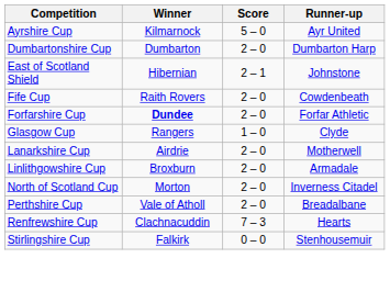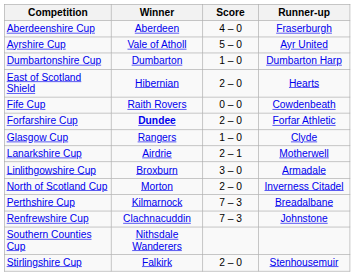 <table class="wikitable" style="text-align: center;">
 <tr>
 <th width=160>Competition</th>
 <th width=135>Winner</th>
 <th width=80>Score</th>
 <th width=135>Runner-up</th>
 </tr>
 <tr>
+<td align=left><a href='#'>Aberdeenshire Cup</a></td>
+<td><a href='#'>Aberdeen</a></td>
+<td>4 – 0</td>
+<td><a href='#'>Fraserburgh</a></td>
+</tr>
+<tr>
 <td align=left><a href='#'>Ayrshire Cup</a></td>
-<td><a href='#'>Kilmarnock</a></td>
+<td><a href='#'>Vale of Atholl</a></td>
 <td>5 – 0</td>
 <td><a href='#'>Ayr United</a></td>
 </tr>
 <tr>
 <td align=left><a href='#'>Dumbartonshire Cup</a></td>
 <td><a href='#'>Dumbarton</a></td>
-<td>2 – 0</td>
+<td>1 – 0</td>
 <td><a href='#'>Dumbarton Harp</a></td>
 </tr>
 <tr>
 <td align=left><a href='#'>East of Scotland Shield</a></td>
 <td><a href='#'>Hibernian</a></td>
-<td>2 – 1</td>
-<td><a href='#'>Johnstone</a></td>
+<td>2 – 0</td>
+<td><a href='#'>Hearts</a></td>
 </tr>
 <tr>
 <td align=left><a href='#'>Fife Cup</a></td>
 <td><a href='#'>Raith Rovers</a></td>
-<td>2 – 0</td>
+<td>0 – 0</td>
 <td><a href='#'>Cowdenbeath</a></td>
 </tr>
 <tr>
 <td align=left><a href='#'>Forfarshire Cup</a></td>
 <td><strong><a href='#'>Dundee</a></strong></td>
 <td>2 – 0</td>
 <td><a href='#'>Forfar Athletic</a></td>
 </tr>
 <tr>
 <td align=left><a href='#'>Glasgow Cup</a></td>
 <td><a href='#'>Rangers</a></td>
 <td>1 – 0</td>
 <td><a href='#'>Clyde</a></td>
 </tr>
 <tr>
 <td align=left><a href='#'>Lanarkshire Cup</a></td>
 <td><a href='#'>Airdrie</a></td>
-<td>2 – 0</td>
+<td>2 – 1</td>
 <td><a href='#'>Motherwell</a></td>
 </tr>
 <tr>
 <td align=left><a href='#'>Linlithgowshire Cup</a></td>
 <td><a href='#'>Broxburn</a></td>
-<td>2 – 0</td>
+<td>3 – 0</td>
 <td><a href='#'>Armadale</a></td>
 </tr>
 <tr>
 <td align=left><a href='#'>North of Scotland Cup</a></td>
 <td><a href='#'>Morton</a></td>
 <td>2 – 0</td>
 <td><a href='#'>Inverness Citadel</a></td>
 </tr>
 <tr>
 <td align=left><a href='#'>Perthshire Cup</a></td>
-<td><a href='#'>Vale of Atholl</a></td>
-<td>2 – 0</td>
+<td><a href='#'>Kilmarnock</a></td>
+<td>7 – 3</td>
 <td><a href='#'>Breadalbane</a></td>
 </tr>
 <tr>
 <td align=left><a href='#'>Renfrewshire Cup</a></td>
 <td><a href='#'>Clachnacuddin</a></td>
 <td>7 – 3</td>
-<td><a href='#'>Hearts</a></td>
+<td><a href='#'>Johnstone</a></td>
+</tr>
+<tr>
+<td align=left><a href='#'>Southern Counties Cup</a></td>
+<td><a href='#'>Nithsdale Wanderers</a></td>
+<td></td>
+<td></td>
 </tr>
 <tr>
 <td align=left><a href='#'>Stirlingshire Cup</a></td>
 <td><a href='#'>Falkirk</a></td>
-<td>0 – 0</td>
+<td>2 – 0</td>
 <td><a href='#'>Stenhousemuir</a></td>
 </tr>
 </table>
